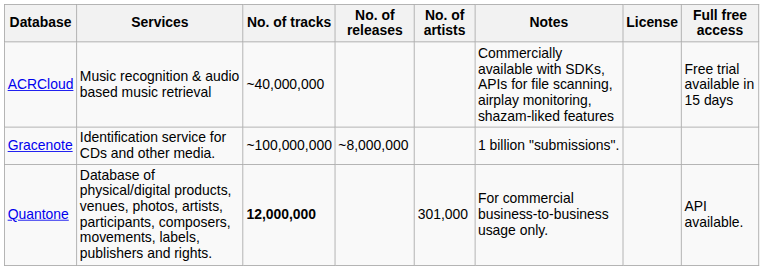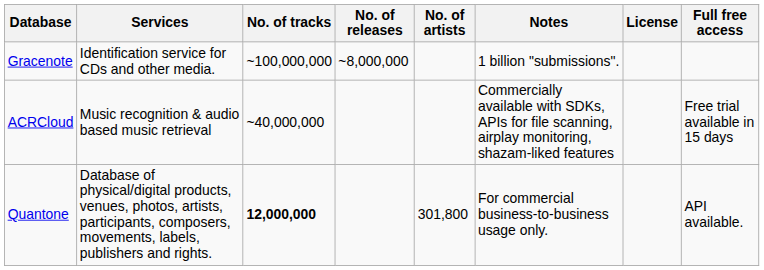 <table class="wikitable sortable">
 <tr>
 <th>Database</th>
 <th>Services</th>
 <th data-sort-type="number">No. of tracks</th>
 <th data-sort-type="number">No. of releases</th>
 <th data-sort-type="number">No. of artists</th>
 <th>Notes</th>
 <th>License</th>
 <th>Full free access</th>
 </tr>
 <tr>
+<td><a href='#'>Gracenote</a></td>
+<td>Identification service for CDs and other media.</td>
+<td data-sort-value="100,000,000">~100,000,000</td>
+<td data-sort-value="8,000,000">~8,000,000</td>
+<td></td>
+<td>1 billion "submissions".</td>
+<td></td>
+<td></td>
+</tr>
+<tr>
 <td><a href='#'>ACRCloud</a></td>
 <td>Music recognition & audio based music retrieval</td>
 <td data-sort-value="40,000,000">~40,000,000</td>
 <td></td>
 <td></td>
 <td>Commercially available with SDKs, APIs for file scanning, airplay monitoring, shazam-liked features</td>
 <td></td>
 <td>Free trial available in 15 days</td>
 </tr>
 <tr>
-<td><a href='#'>Gracenote</a></td>
-<td>Identification service for CDs and other media.</td>
-<td data-sort-value="100,000,000">~100,000,000</td>
-<td data-sort-value="8,000,000">~8,000,000</td>
-<td></td>
-<td>1 billion "submissions".</td>
-<td></td>
-<td></td>
-</tr>
-<tr>
 <td><a href='#'>Quantone</a></td>
 <td>Database of physical/digital products, venues, photos, artists, participants, composers, movements, labels, publishers and rights.</td>
 <td><strong>12,000,000</strong></td>
 <td></td>
-<td>301,000</td>
+<td>301,800</td>
 <td>For commercial business-to-business usage only.</td>
 <td></td>
 <td>API available.</td>
 </tr>
 </table>
